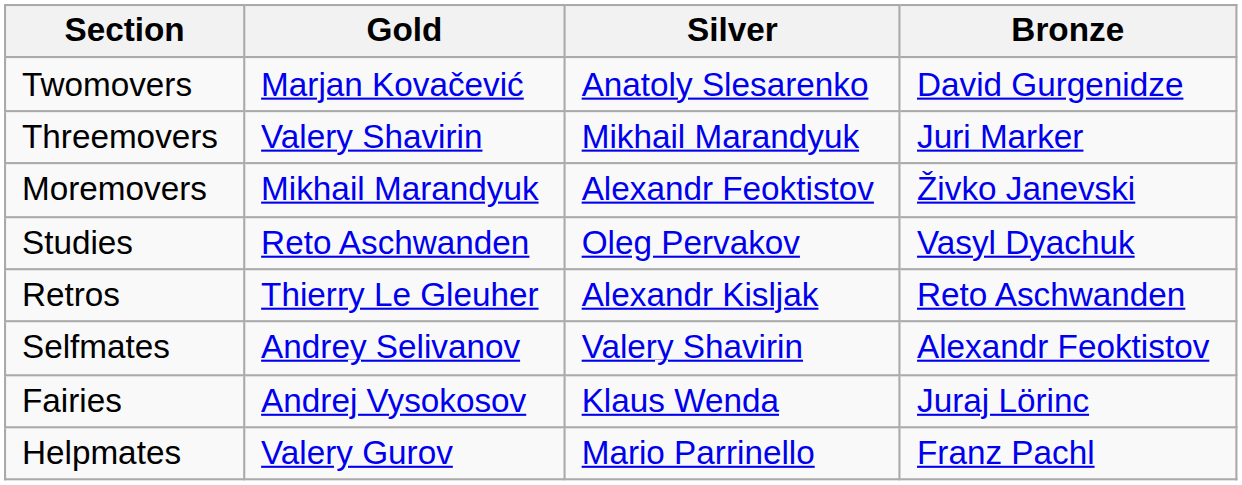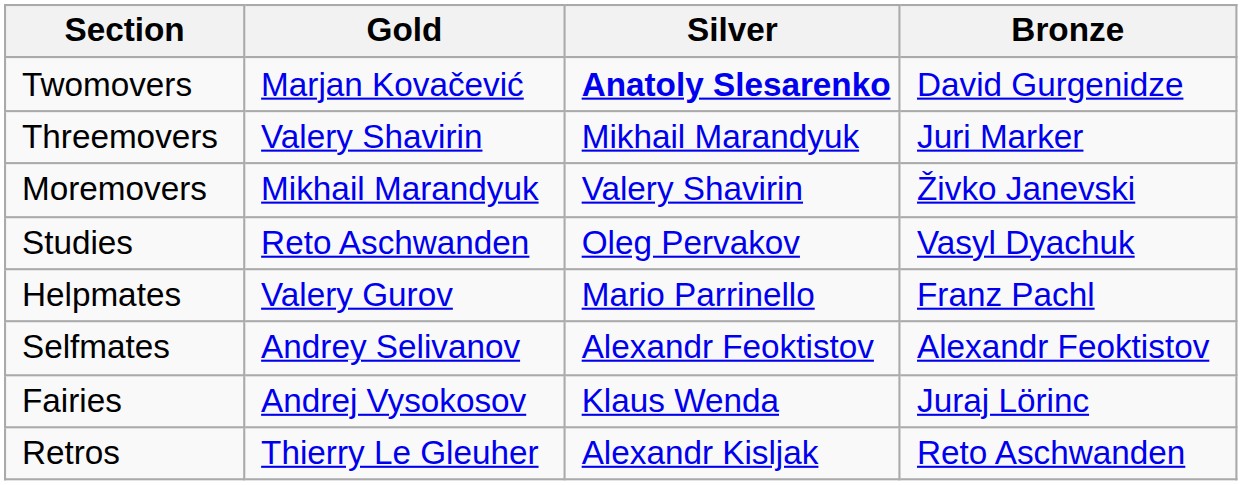 <table class="wikitable">
 <tr>
 <th>Section</th>
 <th>Gold</th>
 <th>Silver</th>
 <th>Bronze</th>
 </tr>
 <tr>
 <td> Twomovers</td>
 <td> <a href='#'>Marjan Kovačević</a></td>
-<td> <a href='#'>Anatoly Slesarenko</a></td>
+<td><strong> <a href='#'>Anatoly Slesarenko</a></strong></td>
 <td> <a href='#'>David Gurgenidze</a></td>
 </tr>
 <tr>
 <td> Threemovers  </td>
 <td> <a href='#'>Valery Shavirin</a></td>
 <td> <a href='#'>Mikhail Marandyuk</a>  </td>
 <td> <a href='#'>Juri Marker</a></td>
 </tr>
 <tr>
 <td> Moremovers</td>
 <td> <a href='#'>Mikhail Marandyuk</a>  </td>
-<td> <a href='#'>Alexandr Feoktistov</a>  </td>
+<td> <a href='#'>Valery Shavirin</a></td>
 <td> <a href='#'>Živko Janevski</a></td>
 </tr>
 <tr>
 <td> Studies</td>
 <td> <a href='#'>Reto Aschwanden</a></td>
 <td> <a href='#'>Oleg Pervakov</a></td>
 <td> <a href='#'>Vasyl Dyachuk</a></td>
 </tr>
 <tr>
-<td> Retros</td>
-<td> <a href='#'>Thierry Le Gleuher</a></td>
-<td> <a href='#'>Alexandr Kisljak</a></td>
-<td> <a href='#'>Reto Aschwanden</a></td>
+<td> Helpmates</td>
+<td> <a href='#'>Valery Gurov</a></td>
+<td> <a href='#'>Mario Parrinello</a></td>
+<td> <a href='#'>Franz Pachl</a></td>
 </tr>
 <tr>
 <td> Selfmates</td>
 <td> <a href='#'>Andrey Selivanov</a></td>
-<td> <a href='#'>Valery Shavirin</a></td>
+<td> <a href='#'>Alexandr Feoktistov</a>  </td>
 <td> <a href='#'>Alexandr Feoktistov</a>  </td>
 </tr>
 <tr>
 <td> Fairies</td>
 <td> <a href='#'>Andrej Vysokosov</a></td>
 <td> <a href='#'>Klaus Wenda</a></td>
 <td> <a href='#'>Juraj Lörinc</a></td>
 </tr>
 <tr>
-<td> Helpmates</td>
-<td> <a href='#'>Valery Gurov</a></td>
-<td> <a href='#'>Mario Parrinello</a></td>
-<td> <a href='#'>Franz Pachl</a></td>
+<td> Retros</td>
+<td> <a href='#'>Thierry Le Gleuher</a></td>
+<td> <a href='#'>Alexandr Kisljak</a></td>
+<td> <a href='#'>Reto Aschwanden</a></td>
 </tr>
 </table>
